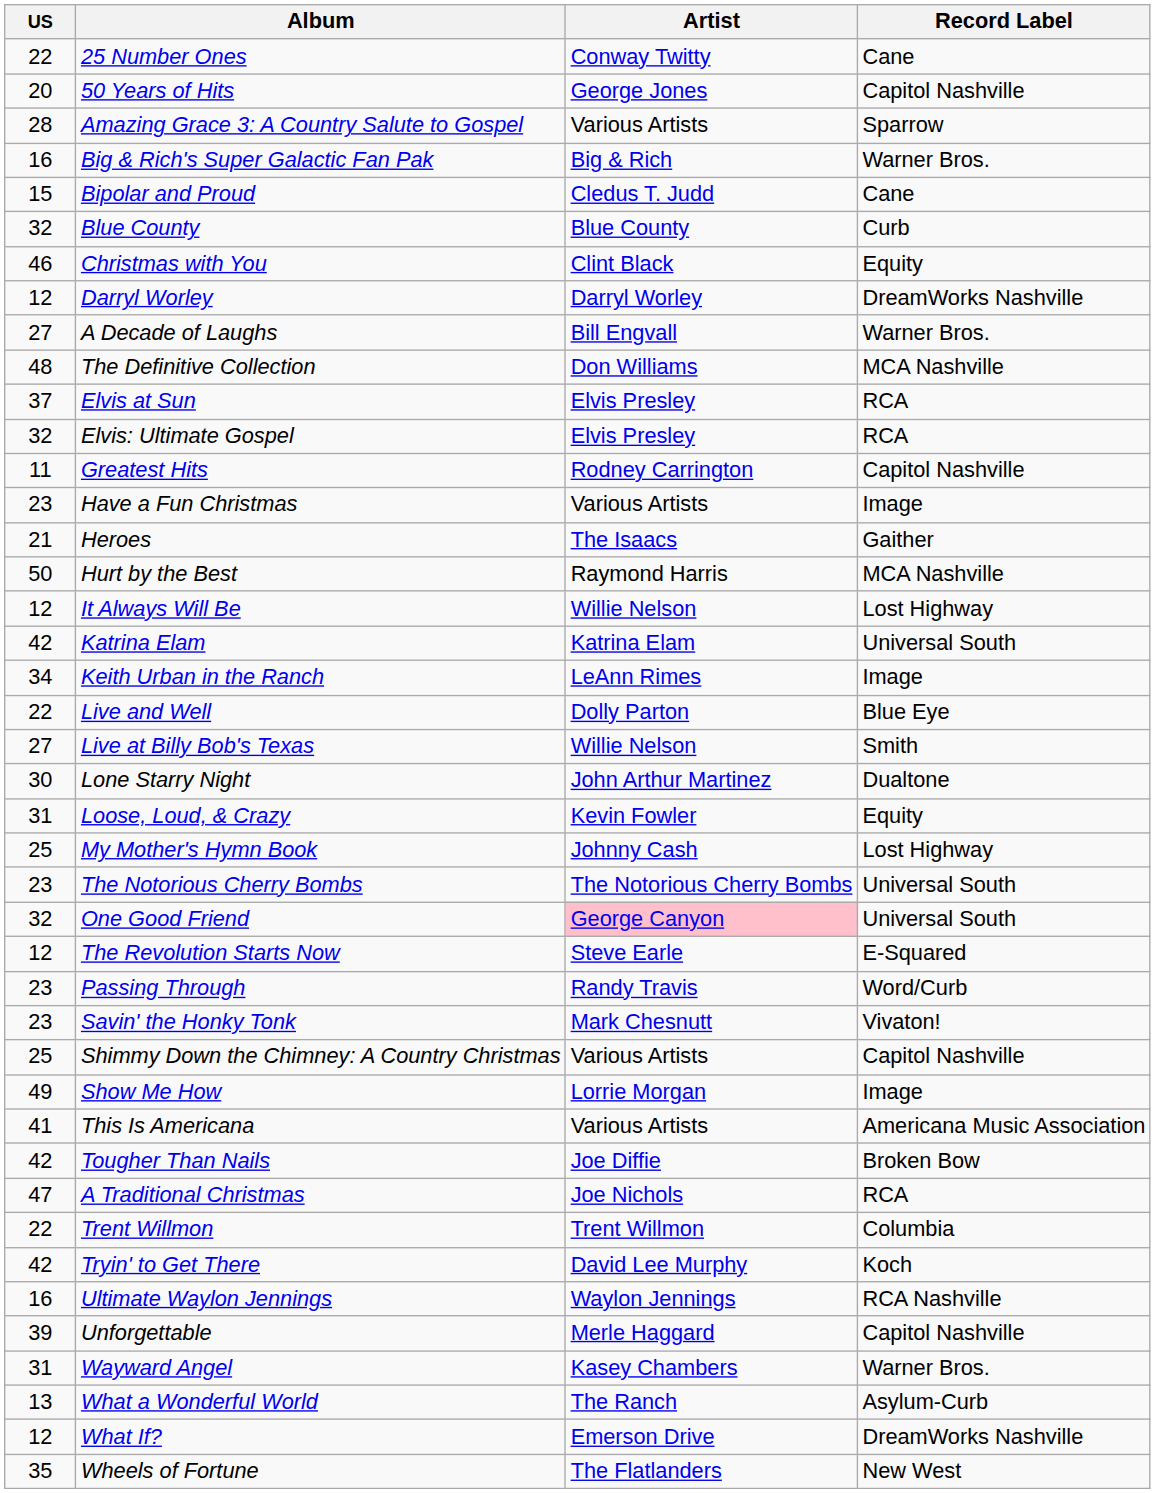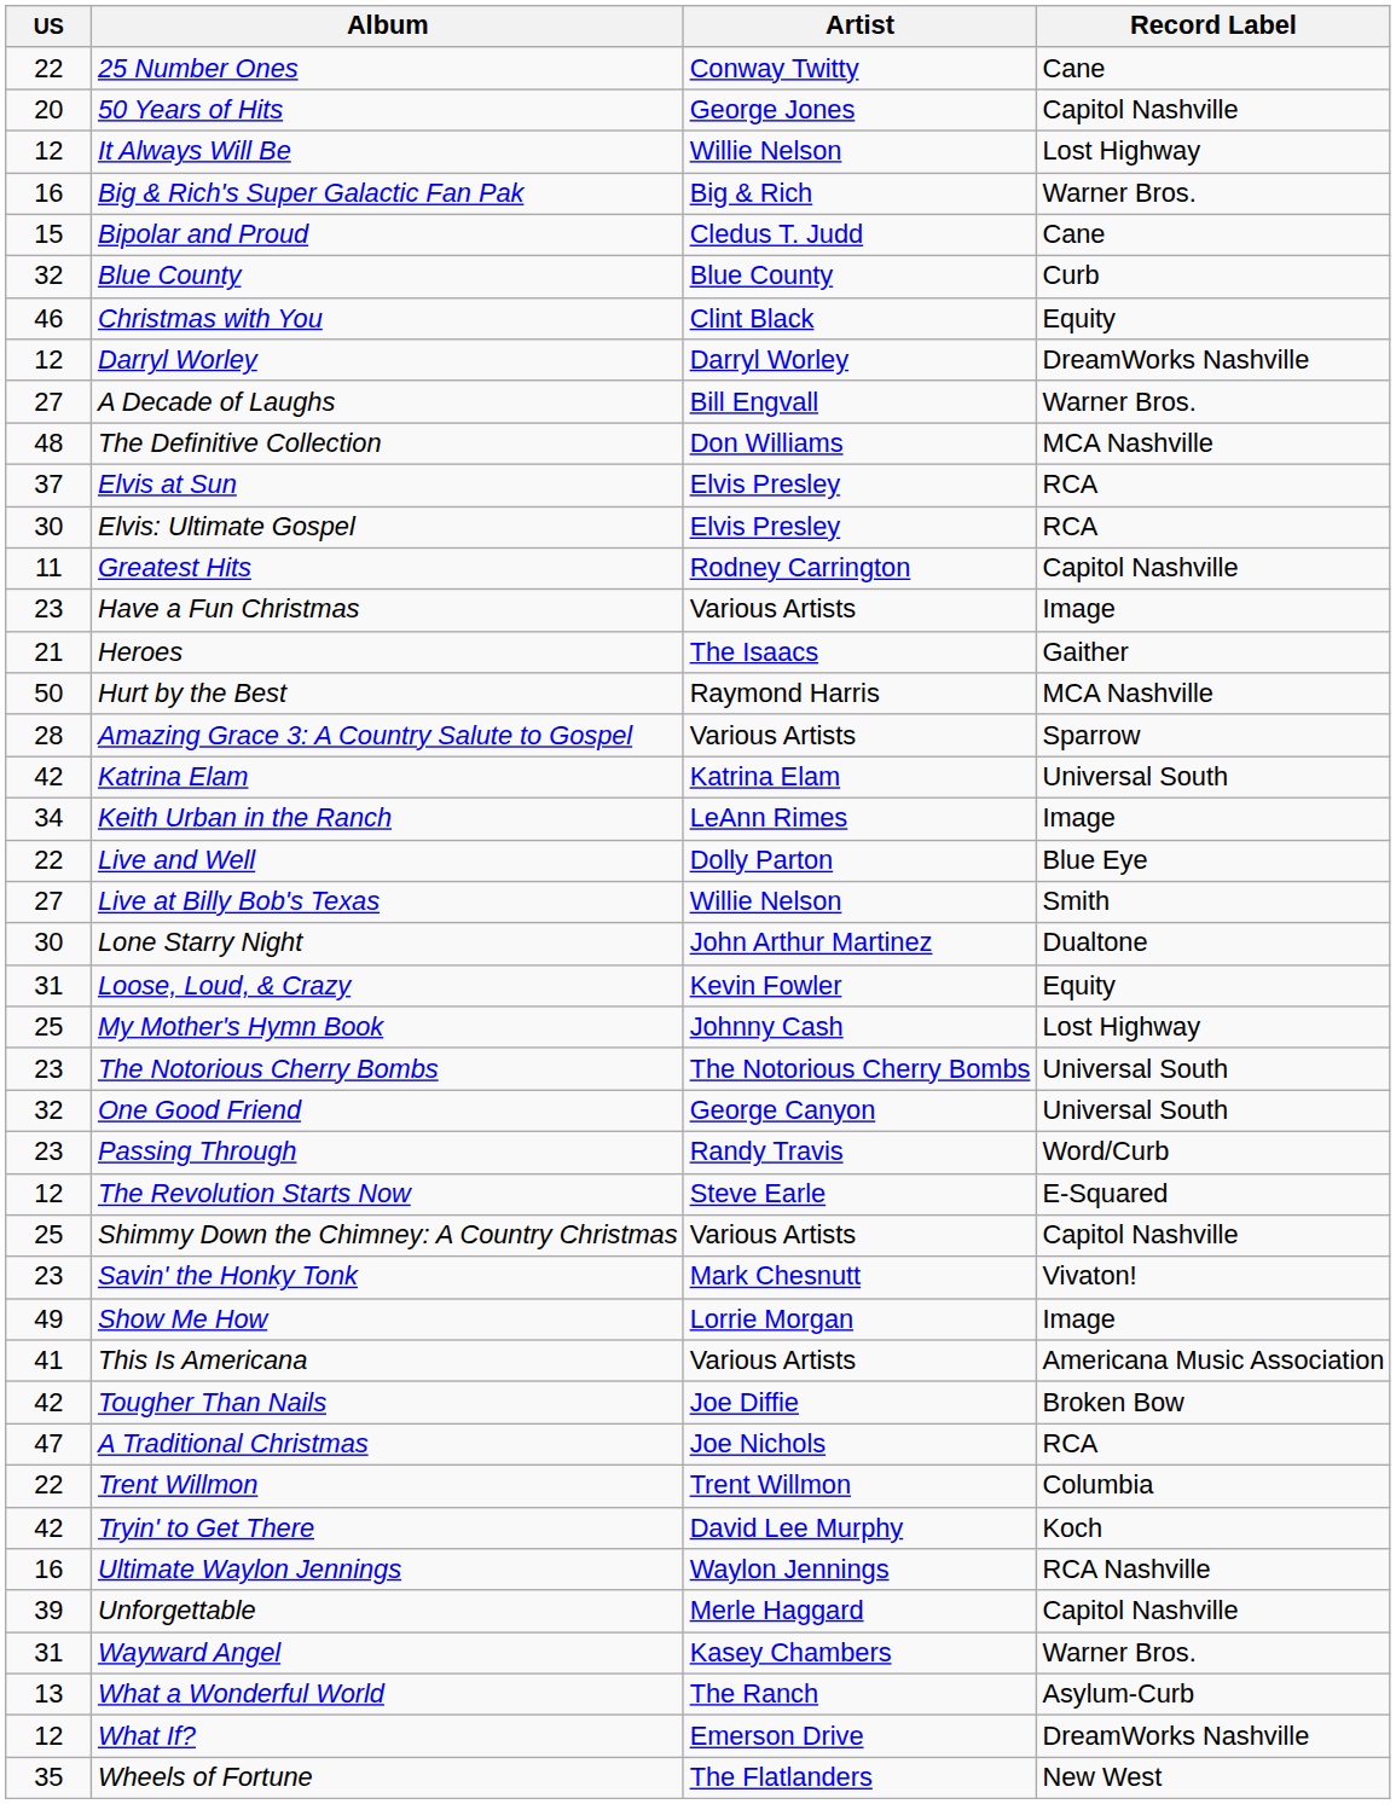 <table class="wikitable sortable">
 <tr>
 <th width=45><small>US</small></th>
 <th>Album</th>
 <th>Artist</th>
 <th>Record Label</th>
 </tr>
 <tr>
 <td align=center>22</td>
 <td><em><a href='#'>25 Number Ones</a></em></td>
 <td><a href='#'>Conway Twitty</a></td>
 <td>Cane</td>
 </tr>
 <tr>
 <td align=center>20</td>
 <td><em><a href='#'>50 Years of Hits</a></em></td>
 <td><a href='#'>George Jones</a></td>
 <td>Capitol Nashville</td>
 </tr>
 <tr>
-<td align=center>28</td>
-<td><em><a href='#'>Amazing Grace 3: A Country Salute to Gospel</a></em></td>
-<td>Various Artists</td>
-<td>Sparrow</td>
+<td align=center>12</td>
+<td><em><a href='#'>It Always Will Be</a></em></td>
+<td><a href='#'>Willie Nelson</a></td>
+<td>Lost Highway</td>
 </tr>
 <tr>
 <td align=center>16</td>
 <td><em><a href='#'>Big & Rich's Super Galactic Fan Pak</a></em></td>
 <td><a href='#'>Big & Rich</a></td>
 <td>Warner Bros.</td>
 </tr>
 <tr>
 <td align=center>15</td>
 <td><em><a href='#'>Bipolar and Proud</a></em></td>
 <td><a href='#'>Cledus T. Judd</a></td>
 <td>Cane</td>
 </tr>
 <tr>
 <td align=center>32</td>
 <td><em><a href='#'>Blue County</a></em></td>
 <td><a href='#'>Blue County</a></td>
 <td>Curb</td>
 </tr>
 <tr>
 <td align=center>46</td>
 <td><em><a href='#'>Christmas with You</a></em></td>
 <td><a href='#'>Clint Black</a></td>
 <td>Equity</td>
 </tr>
 <tr>
 <td align=center>12</td>
 <td><em><a href='#'>Darryl Worley</a></em></td>
 <td><a href='#'>Darryl Worley</a></td>
 <td>DreamWorks Nashville</td>
 </tr>
 <tr>
 <td align=center>27</td>
 <td><em>A Decade of Laughs</em></td>
 <td><a href='#'>Bill Engvall</a></td>
 <td>Warner Bros.</td>
 </tr>
 <tr>
 <td align=center>48</td>
 <td><em>The Definitive Collection</em></td>
 <td><a href='#'>Don Williams</a></td>
 <td>MCA Nashville</td>
 </tr>
 <tr>
 <td align=center>37</td>
 <td><em><a href='#'>Elvis at Sun</a></em></td>
 <td><a href='#'>Elvis Presley</a></td>
 <td>RCA</td>
 </tr>
 <tr>
-<td align=center>32</td>
+<td align=center>30</td>
 <td><em>Elvis: Ultimate Gospel</em></td>
 <td><a href='#'>Elvis Presley</a></td>
 <td>RCA</td>
 </tr>
 <tr>
 <td align=center>11</td>
 <td><em><a href='#'>Greatest Hits</a></em></td>
 <td><a href='#'>Rodney Carrington</a></td>
 <td>Capitol Nashville</td>
 </tr>
 <tr>
 <td align=center>23</td>
 <td><em>Have a Fun Christmas</em></td>
 <td>Various Artists</td>
 <td>Image</td>
 </tr>
 <tr>
 <td align=center>21</td>
 <td><em>Heroes</em></td>
 <td><a href='#'>The Isaacs</a></td>
 <td>Gaither</td>
 </tr>
 <tr>
 <td align=center>50</td>
 <td><em>Hurt by the Best</em></td>
 <td>Raymond Harris</td>
 <td>MCA Nashville</td>
 </tr>
 <tr>
-<td align=center>12</td>
-<td><em><a href='#'>It Always Will Be</a></em></td>
-<td><a href='#'>Willie Nelson</a></td>
-<td>Lost Highway</td>
+<td align=center>28</td>
+<td><em><a href='#'>Amazing Grace 3: A Country Salute to Gospel</a></em></td>
+<td>Various Artists</td>
+<td>Sparrow</td>
 </tr>
 <tr>
 <td align=center>42</td>
 <td><em><a href='#'>Katrina Elam</a></em></td>
 <td><a href='#'>Katrina Elam</a></td>
 <td>Universal South</td>
 </tr>
 <tr>
 <td align=center>34</td>
 <td><em><a href='#'>Keith Urban in the Ranch</a></em></td>
 <td><a href='#'>LeAnn Rimes</a></td>
 <td>Image</td>
 </tr>
 <tr>
 <td align=center>22</td>
 <td><em><a href='#'>Live and Well</a></em></td>
 <td><a href='#'>Dolly Parton</a></td>
 <td>Blue Eye</td>
 </tr>
 <tr>
 <td align=center>27</td>
 <td><em><a href='#'>Live at Billy Bob's Texas</a></em></td>
 <td><a href='#'>Willie Nelson</a></td>
 <td>Smith</td>
 </tr>
 <tr>
 <td align=center>30</td>
 <td><em>Lone Starry Night</em></td>
 <td><a href='#'>John Arthur Martinez</a></td>
 <td>Dualtone</td>
 </tr>
 <tr>
 <td align=center>31</td>
 <td><em><a href='#'>Loose, Loud, & Crazy</a></em></td>
 <td><a href='#'>Kevin Fowler</a></td>
 <td>Equity</td>
 </tr>
 <tr>
 <td align=center>25</td>
 <td><em><a href='#'>My Mother's Hymn Book</a></em></td>
 <td><a href='#'>Johnny Cash</a></td>
 <td>Lost Highway</td>
 </tr>
 <tr>
 <td align=center>23</td>
 <td><em><a href='#'>The Notorious Cherry Bombs</a></em></td>
 <td><a href='#'>The Notorious Cherry Bombs</a></td>
 <td>Universal South</td>
 </tr>
 <tr>
 <td align=center>32</td>
 <td><em><a href='#'>One Good Friend</a></em></td>
-<td style="background: pink;"><a href='#'>George Canyon</a></td>
+<td><a href='#'>George Canyon</a></td>
 <td>Universal South</td>
+</tr>
+<tr>
+<td align=center>23</td>
+<td><em><a href='#'>Passing Through</a></em></td>
+<td><a href='#'>Randy Travis</a></td>
+<td>Word/Curb</td>
 </tr>
 <tr>
 <td align=center>12</td>
 <td><em><a href='#'>The Revolution Starts Now</a></em></td>
 <td><a href='#'>Steve Earle</a></td>
 <td>E-Squared</td>
 </tr>
 <tr>
-<td align=center>23</td>
-<td><em><a href='#'>Passing Through</a></em></td>
-<td><a href='#'>Randy Travis</a></td>
-<td>Word/Curb</td>
+<td align=center>25</td>
+<td><em>Shimmy Down the Chimney: A Country Christmas</em></td>
+<td>Various Artists</td>
+<td>Capitol Nashville</td>
 </tr>
 <tr>
 <td align=center>23</td>
 <td><em><a href='#'>Savin' the Honky Tonk</a></em></td>
 <td><a href='#'>Mark Chesnutt</a></td>
 <td>Vivaton!</td>
-</tr>
-<tr>
-<td align=center>25</td>
-<td><em>Shimmy Down the Chimney: A Country Christmas</em></td>
-<td>Various Artists</td>
-<td>Capitol Nashville</td>
 </tr>
 <tr>
 <td align=center>49</td>
 <td><em><a href='#'>Show Me How</a></em></td>
 <td><a href='#'>Lorrie Morgan</a></td>
 <td>Image</td>
 </tr>
 <tr>
 <td align=center>41</td>
 <td><em>This Is Americana</em></td>
 <td>Various Artists</td>
 <td>Americana Music Association</td>
 </tr>
 <tr>
 <td align=center>42</td>
 <td><em><a href='#'>Tougher Than Nails</a></em></td>
 <td><a href='#'>Joe Diffie</a></td>
 <td>Broken Bow</td>
 </tr>
 <tr>
 <td align=center>47</td>
 <td><em><a href='#'>A Traditional Christmas</a></em></td>
 <td><a href='#'>Joe Nichols</a></td>
 <td>RCA</td>
 </tr>
 <tr>
 <td align=center>22</td>
 <td><em><a href='#'>Trent Willmon</a></em></td>
 <td><a href='#'>Trent Willmon</a></td>
 <td>Columbia</td>
 </tr>
 <tr>
 <td align=center>42</td>
 <td><em><a href='#'>Tryin' to Get There</a></em></td>
 <td><a href='#'>David Lee Murphy</a></td>
 <td>Koch</td>
 </tr>
 <tr>
 <td align=center>16</td>
 <td><em><a href='#'>Ultimate Waylon Jennings</a></em></td>
 <td><a href='#'>Waylon Jennings</a></td>
 <td>RCA Nashville</td>
 </tr>
 <tr>
 <td align=center>39</td>
 <td><em>Unforgettable</em></td>
 <td><a href='#'>Merle Haggard</a></td>
 <td>Capitol Nashville</td>
 </tr>
 <tr>
 <td align=center>31</td>
 <td><em><a href='#'>Wayward Angel</a></em></td>
 <td><a href='#'>Kasey Chambers</a></td>
 <td>Warner Bros.</td>
 </tr>
 <tr>
 <td align=center>13</td>
 <td><em><a href='#'>What a Wonderful World</a></em></td>
 <td><a href='#'>The Ranch</a></td>
 <td>Asylum-Curb</td>
 </tr>
 <tr>
 <td align=center>12</td>
 <td><em><a href='#'>What If?</a></em></td>
 <td><a href='#'>Emerson Drive</a></td>
 <td>DreamWorks Nashville</td>
 </tr>
 <tr>
 <td align=center>35</td>
 <td><em>Wheels of Fortune</em></td>
 <td><a href='#'>The Flatlanders</a></td>
 <td>New West</td>
 </tr>
 </table>
